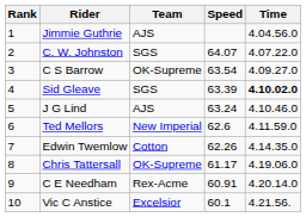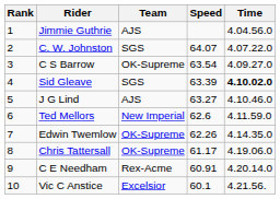 <table class="wikitable">
 <tr style="background:#efefef;">
 <th>Rank</th>
 <th>Rider</th>
 <th>Team</th>
 <th>Speed</th>
 <th>Time</th>
 </tr>
 <tr>
 <td>1</td>
 <td> <a href='#'>Jimmie Guthrie</a></td>
 <td>AJS</td>
 <td></td>
 <td>4.04.56.0</td>
 </tr>
 <tr>
 <td>2</td>
 <td> <a href='#'>C. W. Johnston</a></td>
 <td>SGS</td>
 <td>64.07</td>
 <td>4.07.22.0</td>
 </tr>
 <tr>
 <td>3</td>
 <td> C S Barrow</td>
 <td>OK-Supreme</td>
 <td>63.54</td>
 <td>4.09.27.0</td>
 </tr>
 <tr>
 <td>4</td>
 <td> <a href='#'>Sid Gleave</a></td>
 <td>SGS</td>
 <td>63.39</td>
 <td><strong>4.10.02.0</strong></td>
 </tr>
 <tr>
 <td>5</td>
 <td> J G Lind</td>
 <td>AJS</td>
-<td>63.24</td>
+<td>63.27</td>
 <td>4.10.46.0</td>
 </tr>
 <tr>
 <td>6</td>
 <td> <a href='#'>Ted Mellors</a></td>
 <td><a href='#'>New Imperial</a></td>
 <td>62.6</td>
 <td>4.11.59.0</td>
 </tr>
 <tr>
 <td>7</td>
 <td> Edwin Twemlow</td>
-<td><a href='#'>Cotton</a></td>
+<td><a href='#'>OK-Supreme</a></td>
 <td>62.26</td>
 <td>4.14.35.0</td>
 </tr>
 <tr>
 <td>8</td>
 <td> <a href='#'>Chris Tattersall</a></td>
 <td><a href='#'>OK-Supreme</a></td>
 <td>61.17</td>
 <td>4.19.06.0</td>
 </tr>
 <tr>
 <td>9</td>
 <td> C E Needham</td>
 <td>Rex-Acme</td>
 <td>60.91</td>
 <td>4.20.14.0</td>
 </tr>
 <tr>
 <td>10</td>
 <td> Vic C Anstice</td>
 <td><a href='#'>Excelsior</a></td>
 <td>60.1</td>
 <td>4.21.56.</td>
 </tr>
 </table>
